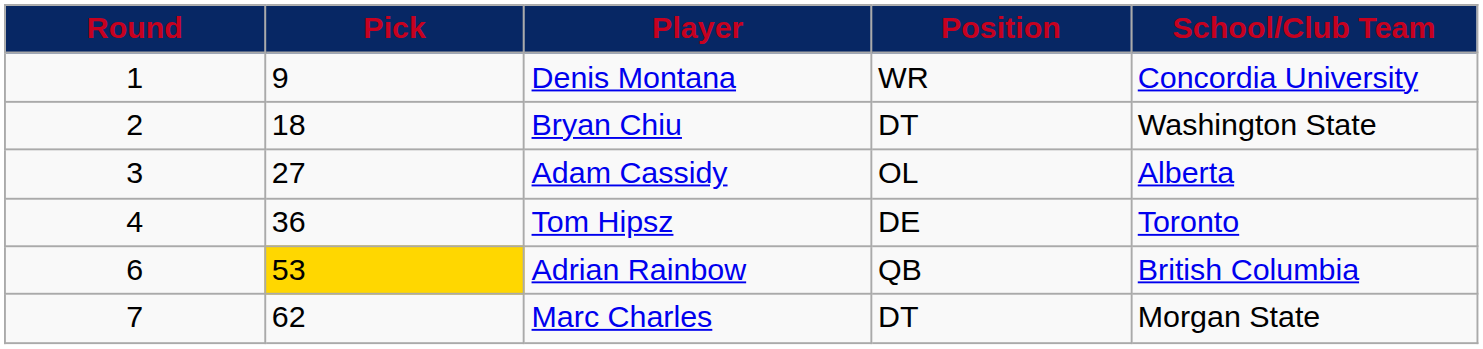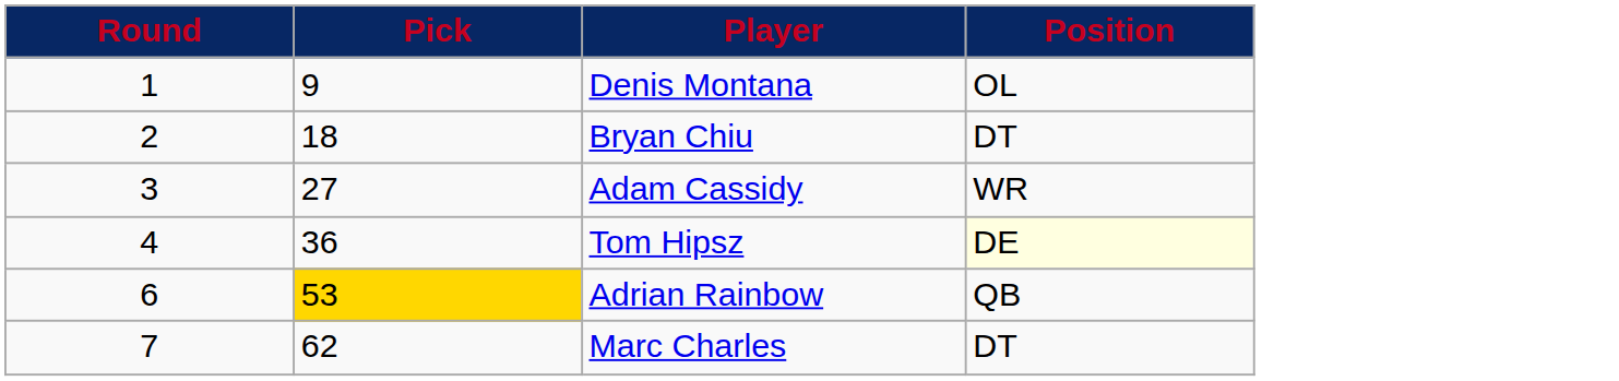 <table class="wikitable sortable sortable">
 <tr>
 <th style="background:#072764; color:#c6011f; width:15%;">Round</th>
 <th style="background:#072764; color:#c6011f; width:15%;">Pick</th>
 <th style="background:#072764; color:#c6011f; width:20%;">Player</th>
 <th style="background:#072764; color:#c6011f; width:15%;">Position</th>
-<th style="background:#072764; color:#c6011f; width:20%;">School/Club Team</th>
 </tr>
 <tr>
 <td align=center>1</td>
 <td>9</td>
 <td><a href='#'>Denis Montana</a></td>
-<td>WR</td>
-<td><a href='#'>Concordia University</a></td>
+<td>OL</td>
 </tr>
 <tr>
 <td align=center>2</td>
 <td>18</td>
 <td><a href='#'>Bryan Chiu</a></td>
 <td>DT</td>
-<td>Washington State</td>
 </tr>
 <tr>
 <td align=center>3</td>
 <td>27</td>
 <td><a href='#'>Adam Cassidy</a></td>
-<td>OL</td>
-<td><a href='#'>Alberta</a></td>
+<td>WR</td>
 </tr>
 <tr>
 <td align=center>4</td>
 <td>36</td>
 <td><a href='#'>Tom Hipsz</a></td>
-<td>DE</td>
-<td><a href='#'>Toronto</a></td>
+<td style="background: lightyellow;">DE</td>
 </tr>
 <tr>
 <td align=center>6</td>
 <td style="background: gold;">53</td>
 <td><a href='#'>Adrian Rainbow</a></td>
 <td>QB</td>
-<td><a href='#'>British Columbia</a></td>
 </tr>
 <tr>
 <td align=center>7</td>
 <td>62</td>
 <td><a href='#'>Marc Charles</a></td>
 <td>DT</td>
-<td>Morgan State</td>
 </tr>
 </table>
